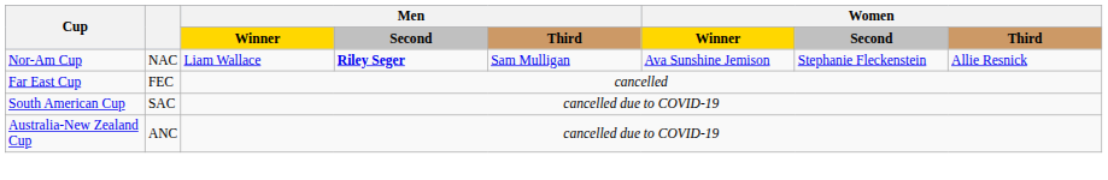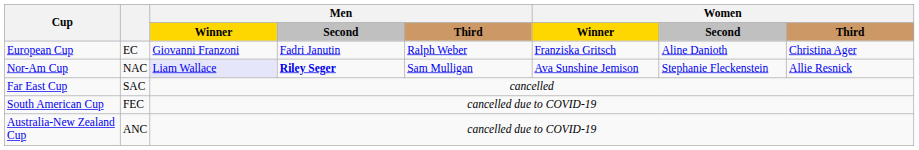 <table class="wikitable" style=" width:100%">
 <tr bgcolor="#CADAFA">
 <th class="hintergrundfarbe6" rowspan=2>Cup</th>
 <th class="hintergrundfarbe6" rowspan=2></th>
 <th class="hintergrundfarbe6" colspan=3>Men</th>
 <th class="hintergrundfarbe6" colspan=3>Women</th>
 </tr>
 <tr>
 <th style="width:14%; background:gold;">Winner</th>
 <th style="width:14%; background:silver;">Second</th>
 <th style="width:14%; background:#CC9966;">Third</th>
 <th style="width:14%; background:gold;">Winner</th>
 <th style="width:14%; background:silver;">Second</th>
 <th style="width:14%; background:#CC9966;">Third</th>
 </tr>
 <tr>
+<td><a href='#'>European Cup</a></td>
+<td>EC</td>
+<td> <a href='#'>Giovanni Franzoni</a></td>
+<td> <a href='#'>Fadri Janutin</a></td>
+<td> <a href='#'>Ralph Weber</a></td>
+<td> <a href='#'>Franziska Gritsch</a></td>
+<td> <a href='#'>Aline Danioth</a></td>
+<td> <a href='#'>Christina Ager</a></td>
+</tr>
+<tr>
 <td><a href='#'>Nor-Am Cup</a></td>
 <td>NAC</td>
-<td> <a href='#'>Liam Wallace</a></td>
+<td style="background: lavender;"> <a href='#'>Liam Wallace</a></td>
 <td><strong> <a href='#'>Riley Seger</a></strong></td>
 <td> <a href='#'>Sam Mulligan</a></td>
 <td> <a href='#'>Ava Sunshine Jemison</a></td>
 <td> <a href='#'>Stephanie Fleckenstein</a></td>
 <td> <a href='#'>Allie Resnick</a></td>
 </tr>
 <tr>
 <td><a href='#'>Far East Cup</a></td>
-<td>FEC</td>
+<td>SAC</td>
 <td colspan=6 align=center><em>cancelled</em></td>
 </tr>
 <tr>
 <td><a href='#'>South American Cup</a></td>
-<td>SAC</td>
+<td>FEC</td>
 <td colspan=6 align=center><em>cancelled due to COVID-19</em></td>
 </tr>
 <tr>
 <td><a href='#'>Australia-New Zealand Cup</a></td>
 <td>ANC</td>
 <td colspan=6 align=center><em>cancelled due to COVID-19</em></td>
 </tr>
 </table>
